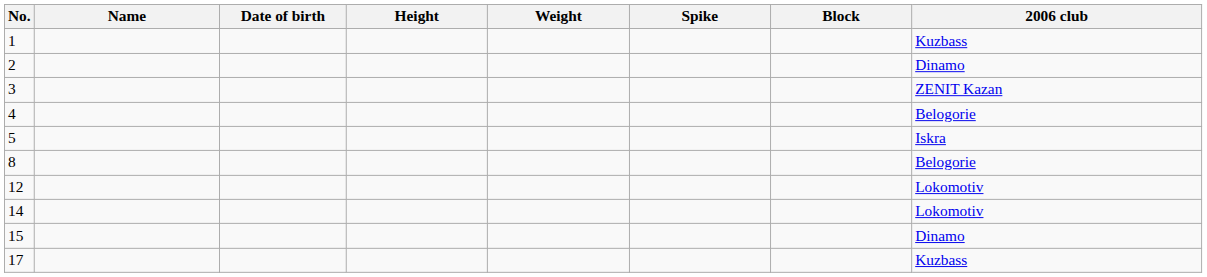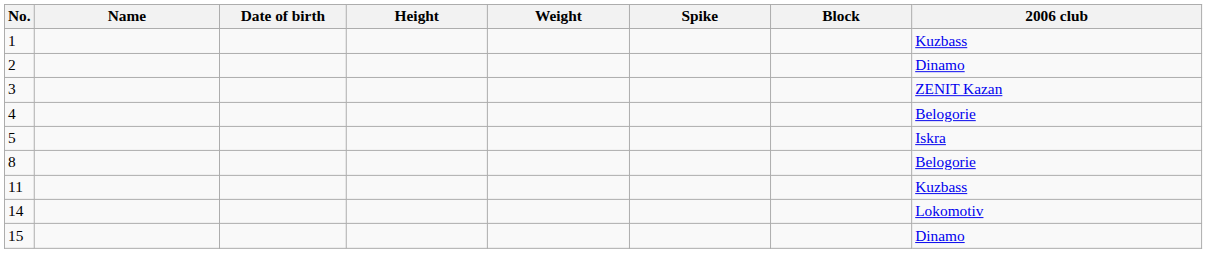 <table class="wikitable sortable" style=font-size:100%; text-align:center;>
 <tr>
 <th>No.</th>
 <th style=width:12em>Name</th>
 <th style=width:8em>Date of birth</th>
 <th style=width:9em>Height</th>
 <th style=width:9em>Weight</th>
 <th style=width:9em>Spike</th>
 <th style=width:9em>Block</th>
 <th style=width:19em>2006 club</th>
 </tr>
 <tr>
 <td>1</td>
 <td align=left></td>
 <td align=right></td>
 <td></td>
 <td></td>
 <td></td>
 <td></td>
 <td align=left><a href='#'>Kuzbass</a></td>
 </tr>
 <tr>
 <td>2</td>
 <td align=left></td>
 <td align=right></td>
 <td></td>
 <td></td>
 <td></td>
 <td></td>
 <td align=left><a href='#'>Dinamo</a></td>
 </tr>
 <tr>
 <td>3</td>
 <td align=left></td>
 <td align=right></td>
 <td></td>
 <td></td>
 <td></td>
 <td></td>
 <td align=left><a href='#'>ZENIT Kazan</a></td>
 </tr>
 <tr>
 <td>4</td>
 <td align=left></td>
 <td align=right></td>
 <td></td>
 <td></td>
 <td></td>
 <td></td>
 <td align=left><a href='#'>Belogorie</a></td>
 </tr>
 <tr>
 <td>5</td>
 <td align=left></td>
 <td align=right></td>
 <td></td>
 <td></td>
 <td></td>
 <td></td>
 <td align=left><a href='#'>Iskra</a></td>
 </tr>
 <tr>
 <td>8</td>
 <td align=left></td>
 <td align=right></td>
 <td></td>
 <td></td>
 <td></td>
 <td></td>
 <td align=left><a href='#'>Belogorie</a></td>
 </tr>
 <tr>
-<td>12</td>
+<td>11</td>
 <td align=left></td>
 <td align=right></td>
 <td></td>
 <td></td>
 <td></td>
 <td></td>
-<td align=left><a href='#'>Lokomotiv</a></td>
+<td align=left><a href='#'>Kuzbass</a></td>
 </tr>
 <tr>
 <td>14</td>
 <td align=left></td>
 <td align=right></td>
 <td></td>
 <td></td>
 <td></td>
 <td></td>
 <td align=left><a href='#'>Lokomotiv</a></td>
 </tr>
 <tr>
 <td>15</td>
 <td align=left></td>
 <td align=right></td>
 <td></td>
 <td></td>
 <td></td>
 <td></td>
 <td align=left><a href='#'>Dinamo</a></td>
 </tr>
-<tr>
-<td>17</td>
-<td align=left></td>
-<td align=right></td>
-<td></td>
-<td></td>
-<td></td>
-<td></td>
-<td align=left><a href='#'>Kuzbass</a></td>
-</tr>
 </table>
